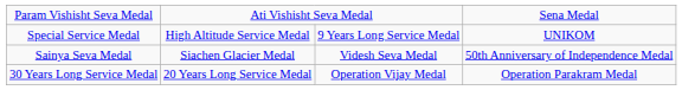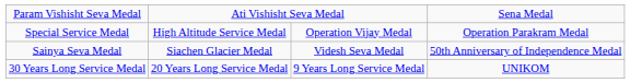 <table class="wikitable" style="margin:1em auto; text-align:center;">
 <tr>
 <td colspan="1"><a href='#'>Param Vishisht Seva Medal</a></td>
 <td colspan="2"><a href='#'>Ati Vishisht Seva Medal</a></td>
 <td colspan="2"><a href='#'>Sena Medal</a></td>
 </tr>
 <tr>
 <td><a href='#'>Special Service Medal</a></td>
 <td><a href='#'>High Altitude Service Medal</a></td>
-<td><a href='#'>9 Years Long Service Medal</a></td>
-<td><a href='#'>UNIKOM</a></td>
+<td><a href='#'>Operation Vijay Medal</a></td>
+<td><a href='#'>Operation Parakram Medal</a></td>
 </tr>
 <tr>
 <td><a href='#'>Sainya Seva Medal</a></td>
 <td><a href='#'>Siachen Glacier Medal</a></td>
 <td><a href='#'>Videsh Seva Medal</a></td>
 <td><a href='#'>50th Anniversary of Independence Medal</a></td>
 </tr>
 <tr>
 <td><a href='#'>30 Years Long Service Medal</a></td>
 <td><a href='#'>20 Years Long Service Medal</a></td>
-<td><a href='#'>Operation Vijay Medal</a></td>
-<td><a href='#'>Operation Parakram Medal</a></td>
+<td><a href='#'>9 Years Long Service Medal</a></td>
+<td><a href='#'>UNIKOM</a></td>
 </tr>
 </table>
